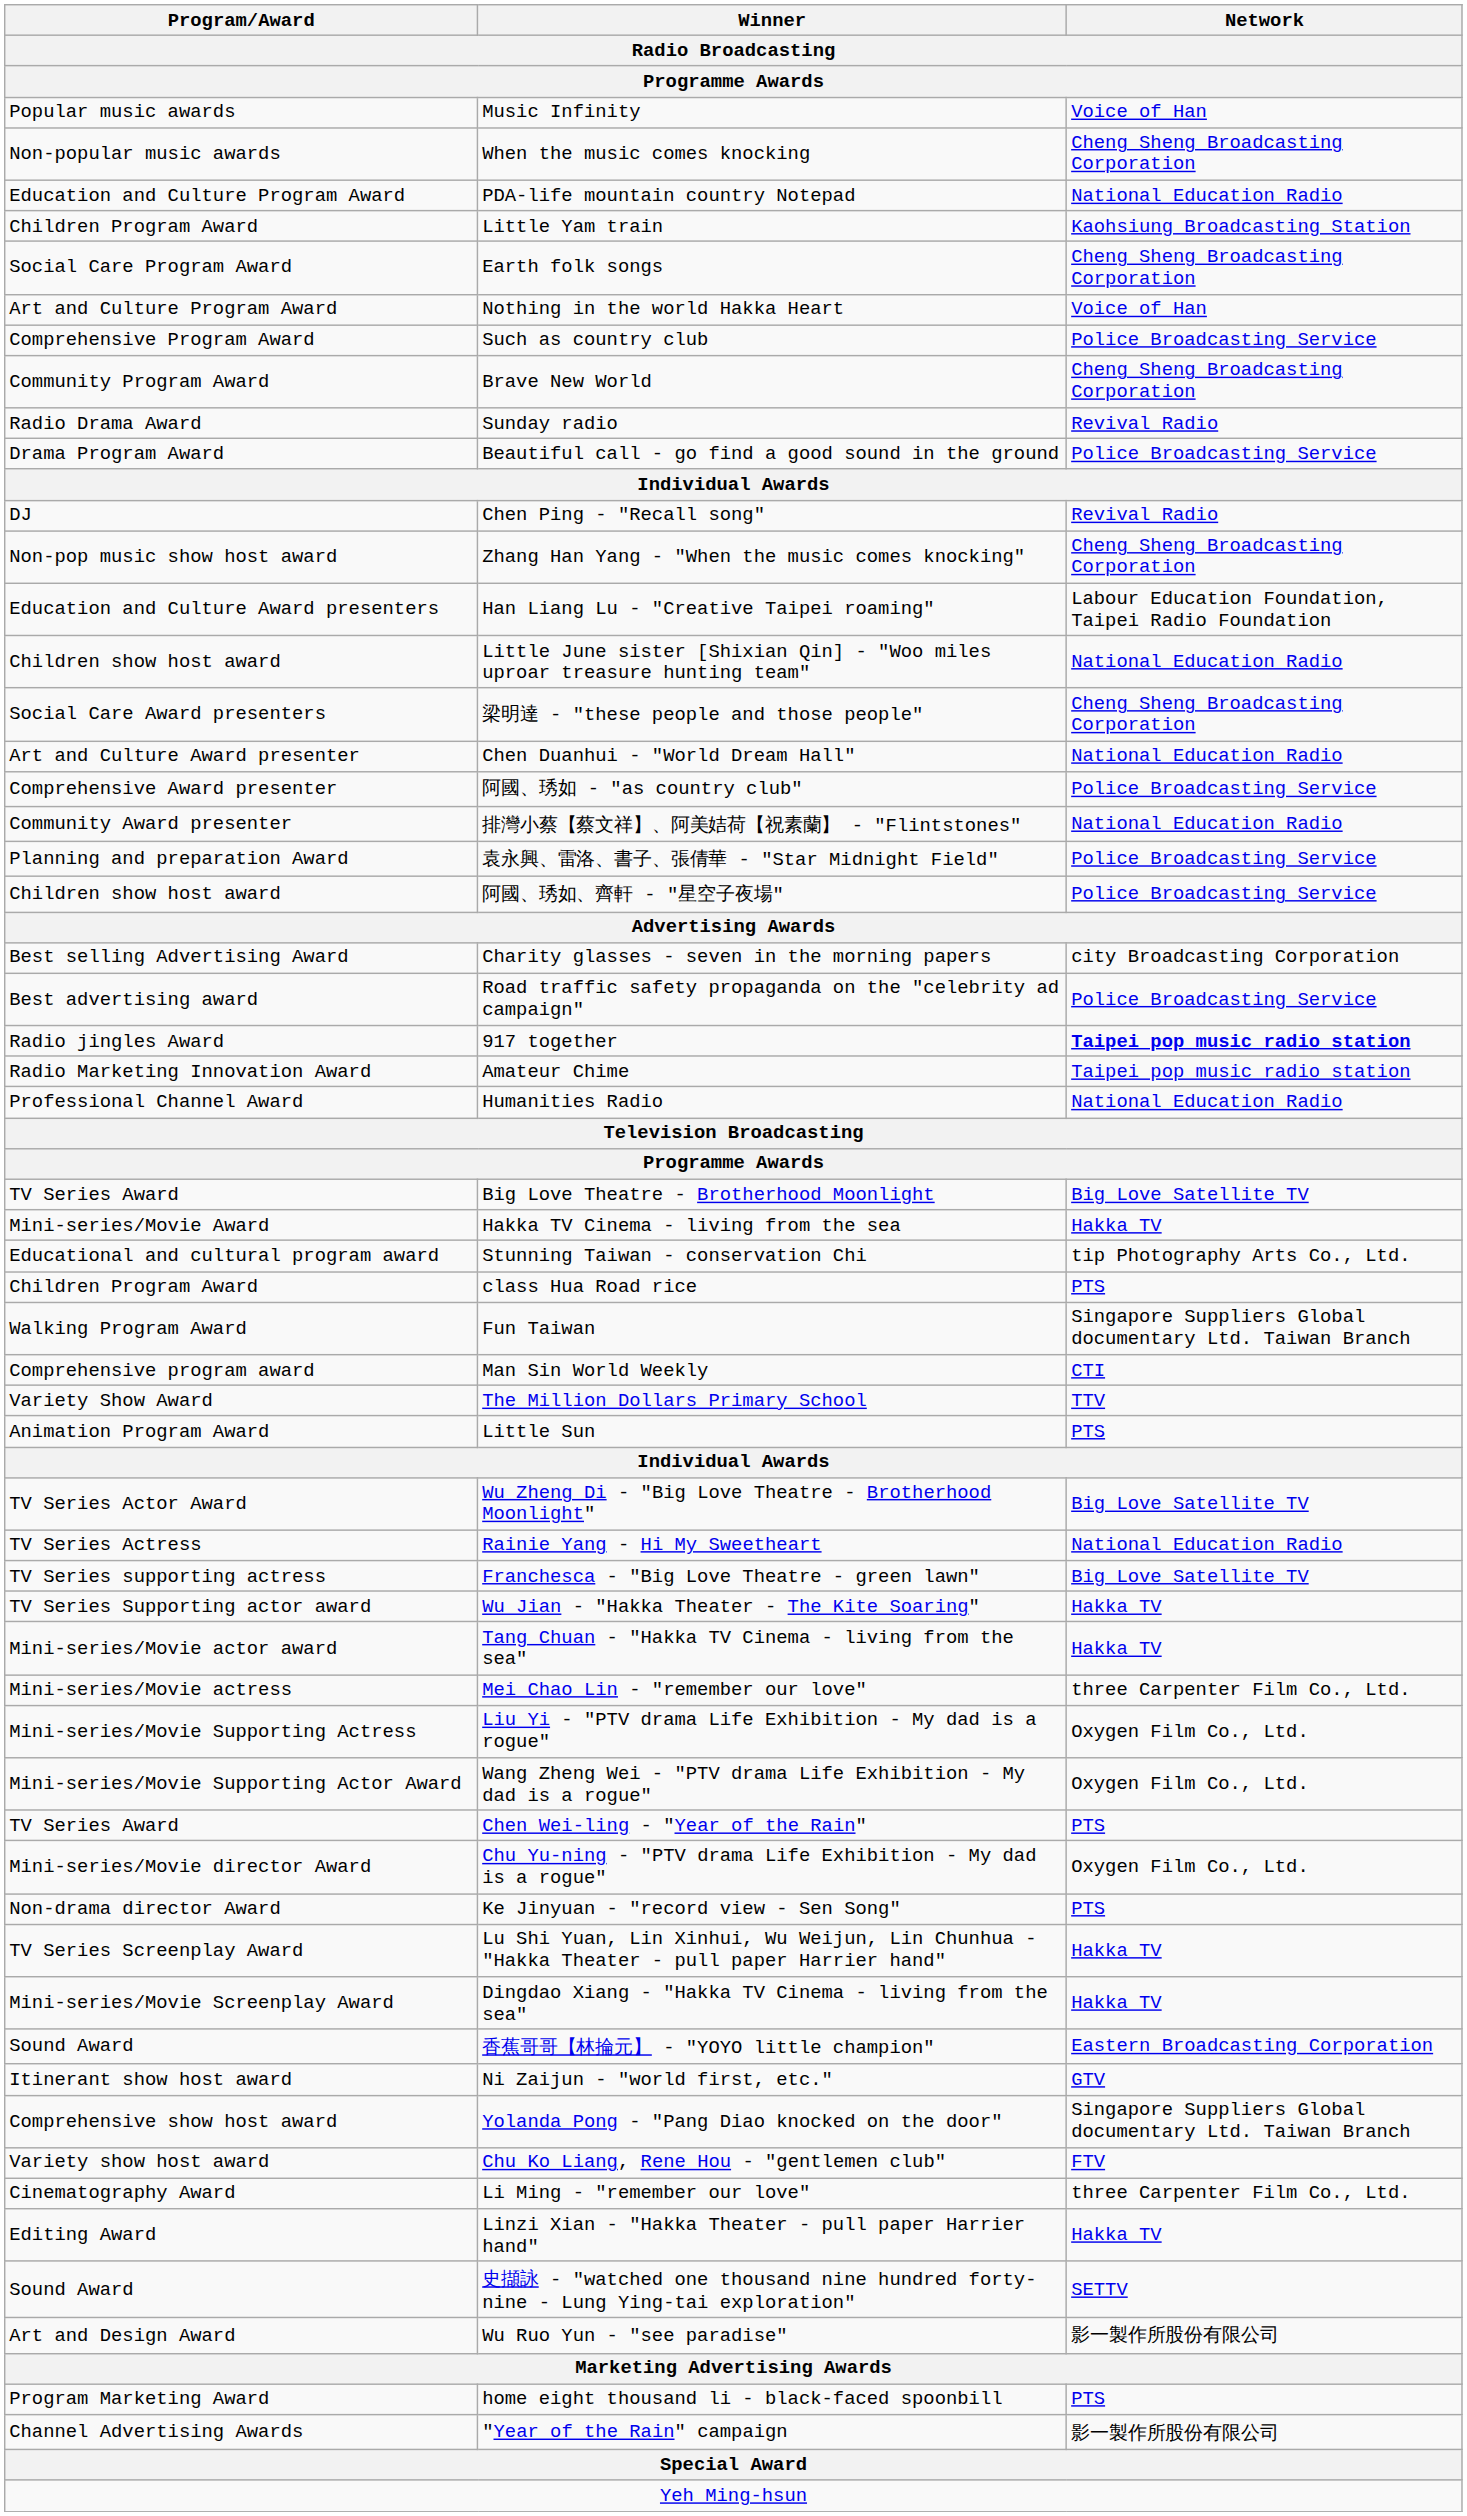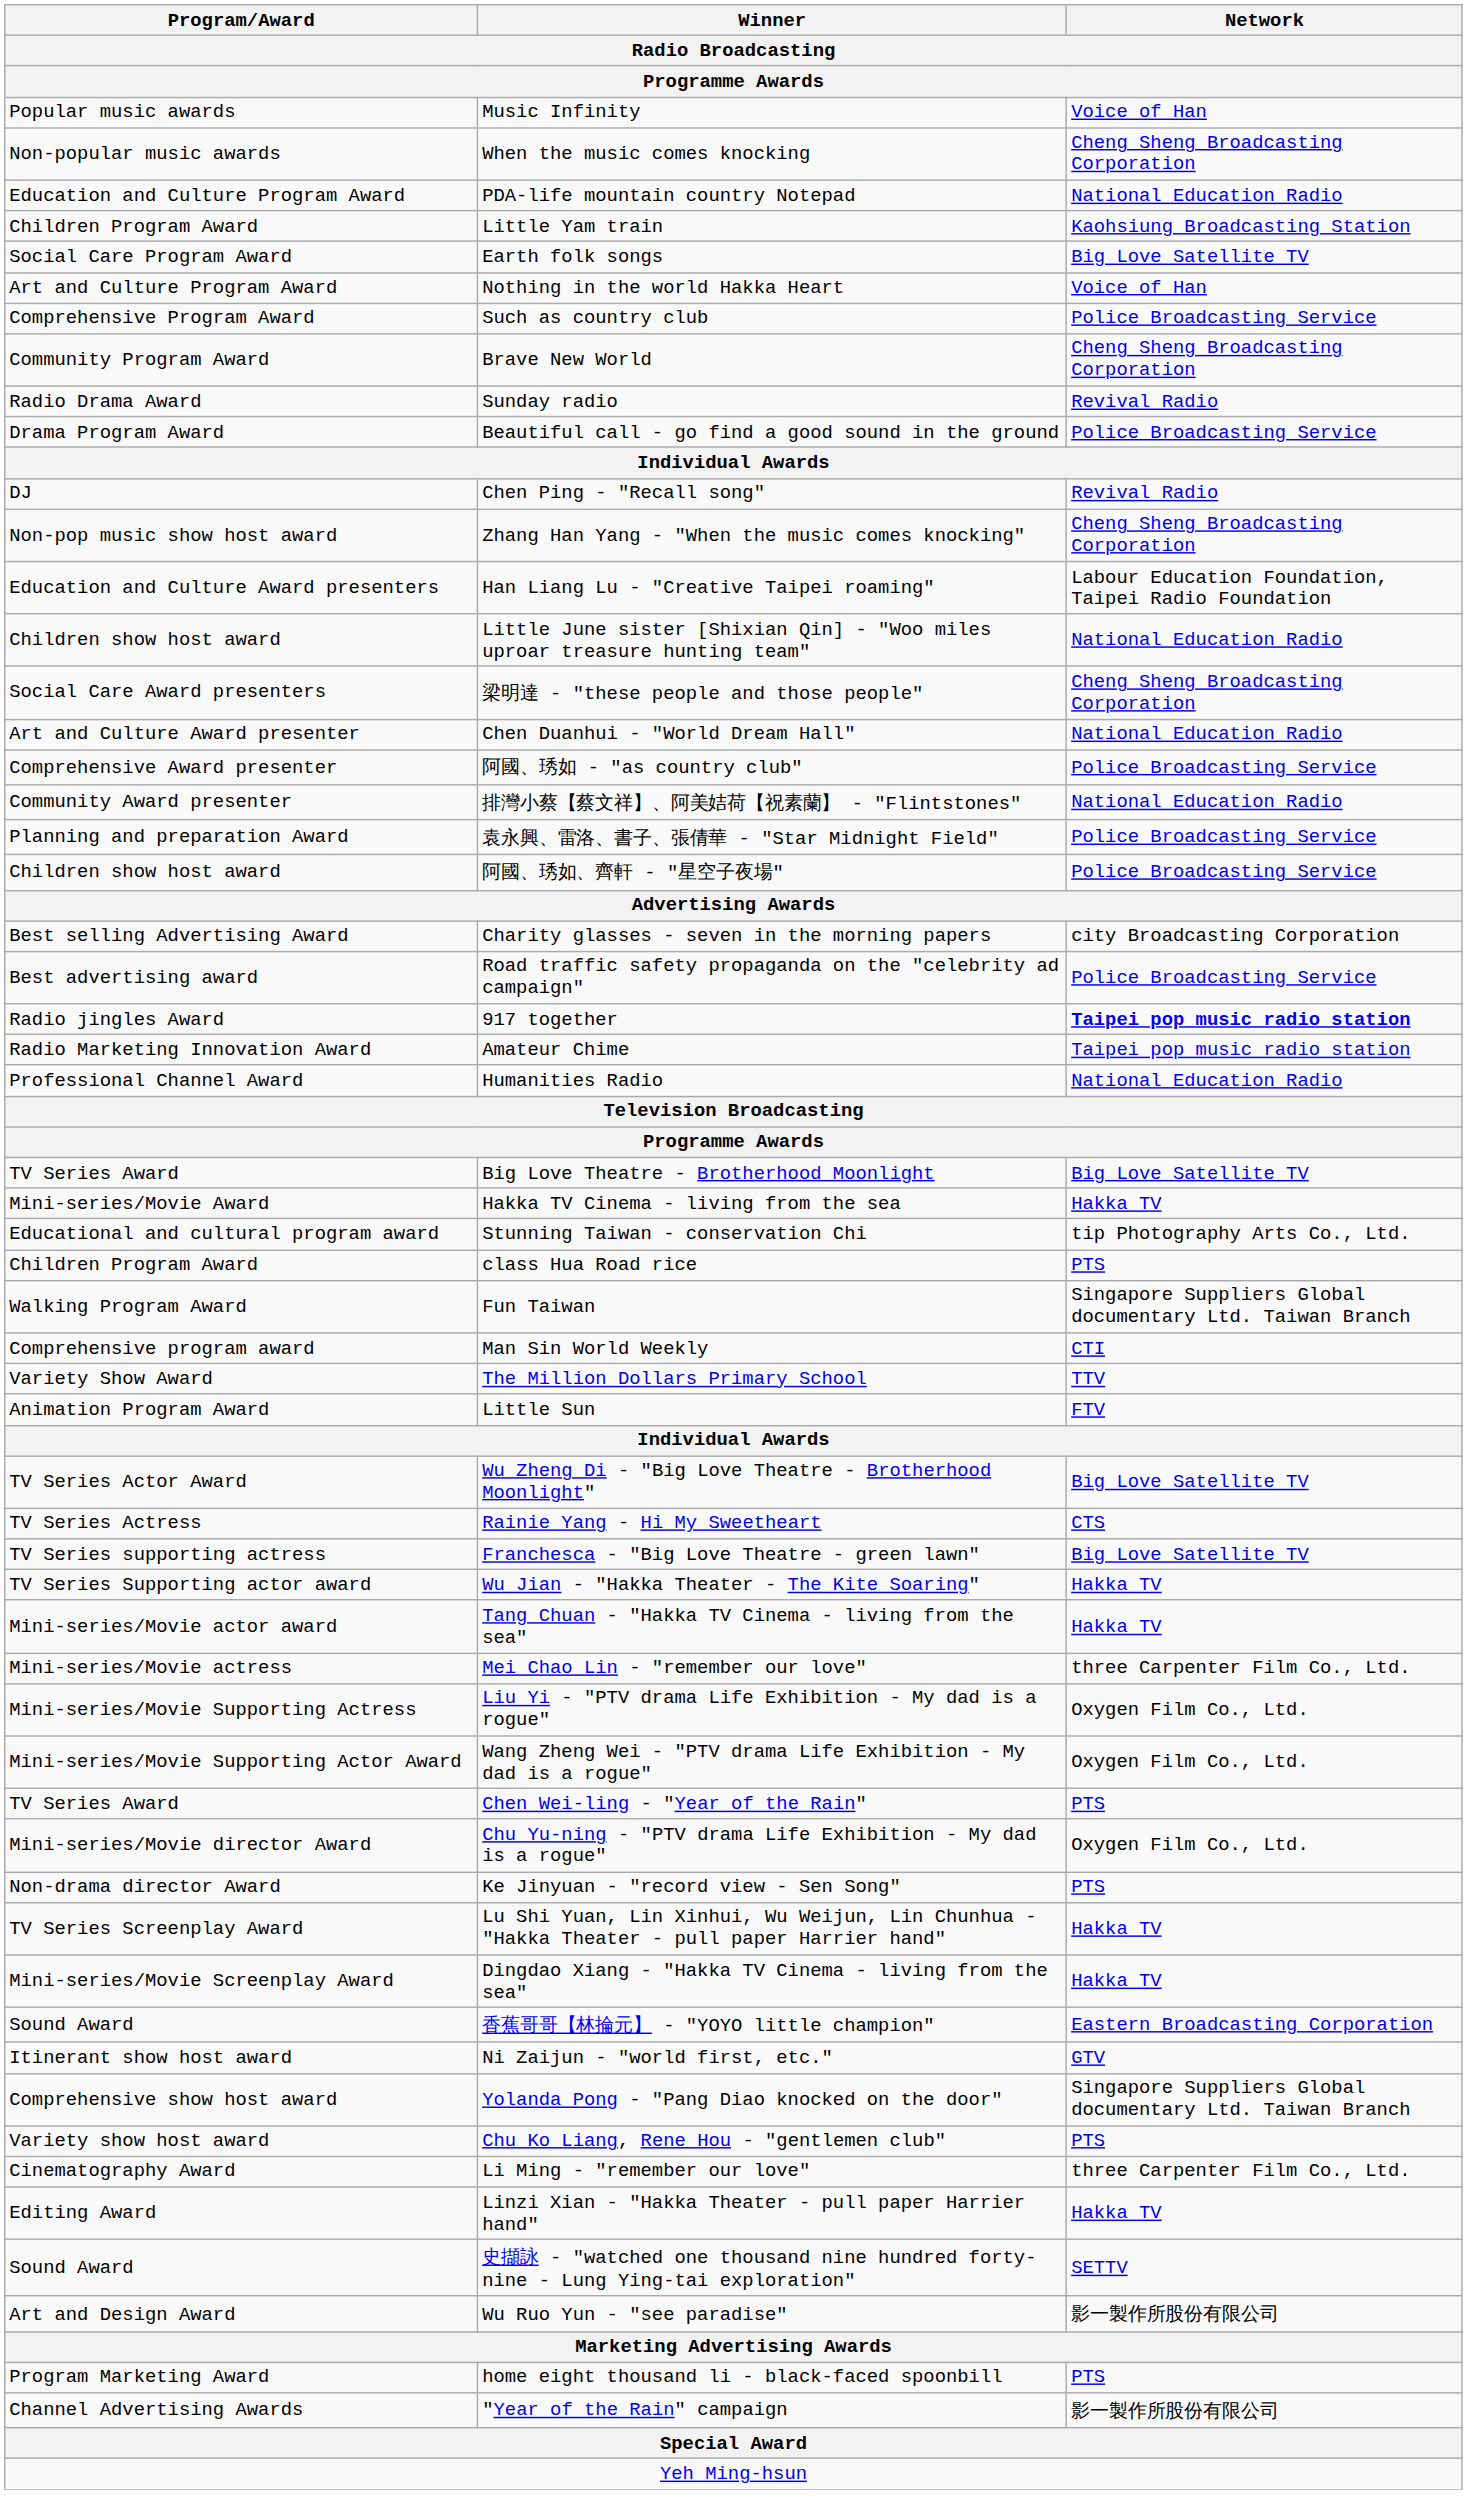 <table class="wikitable">
 <tr>
 <th style="width:240pt;">Program/Award</th>
 <th style="width:300pt;">Winner</th>
 <th style="width:200pt;">Network</th>
 </tr>
 <tr>
 <th colspan=3 style="text-align:center" style="background:#99CCFF;">Radio Broadcasting</th>
 </tr>
 <tr>
 <th colspan=3 style="text-align:center" style="background:LightSteelBlue;">Programme Awards</th>
 </tr>
 <tr>
 <td>Popular music awards</td>
 <td>Music Infinity</td>
 <td><a href='#'>Voice of Han</a></td>
 </tr>
 <tr>
 <td>Non-popular music awards</td>
 <td>When the music comes knocking</td>
 <td><a href='#'>Cheng Sheng Broadcasting Corporation</a></td>
 </tr>
 <tr>
 <td>Education and Culture Program Award</td>
 <td>PDA-life mountain country Notepad</td>
 <td><a href='#'>National Education Radio</a></td>
 </tr>
 <tr>
 <td>Children Program Award</td>
 <td>Little Yam train</td>
 <td><a href='#'>Kaohsiung Broadcasting Station</a></td>
 </tr>
 <tr>
 <td>Social Care Program Award</td>
 <td>Earth folk songs</td>
-<td><a href='#'>Cheng Sheng Broadcasting Corporation</a></td>
+<td><a href='#'>Big Love Satellite TV</a></td>
 </tr>
 <tr>
 <td>Art and Culture Program Award</td>
 <td>Nothing in the world Hakka Heart</td>
 <td><a href='#'>Voice of Han</a></td>
 </tr>
 <tr>
 <td>Comprehensive Program Award</td>
 <td>Such as country club</td>
 <td><a href='#'>Police Broadcasting Service</a></td>
 </tr>
 <tr>
 <td>Community Program Award</td>
 <td>Brave New World</td>
 <td><a href='#'>Cheng Sheng Broadcasting Corporation</a></td>
 </tr>
 <tr>
 <td>Radio Drama Award</td>
 <td>Sunday radio</td>
 <td><a href='#'>Revival Radio</a></td>
 </tr>
 <tr>
 <td>Drama Program Award</td>
 <td>Beautiful call - go find a good sound in the ground</td>
 <td><a href='#'>Police Broadcasting Service</a></td>
 </tr>
 <tr>
 <th colspan=3 style="text-align:center" style="background:LightSteelBlue;">Individual Awards</th>
 </tr>
 <tr>
 <td>DJ</td>
 <td>Chen Ping - "Recall song"</td>
 <td><a href='#'>Revival Radio</a></td>
 </tr>
 <tr>
 <td>Non-pop music show host award</td>
 <td>Zhang Han Yang - "When the music comes knocking"</td>
 <td><a href='#'>Cheng Sheng Broadcasting Corporation</a></td>
 </tr>
 <tr>
 <td>Education and Culture Award presenters</td>
 <td>Han Liang Lu - "Creative Taipei roaming"</td>
 <td>Labour Education Foundation, Taipei Radio Foundation</td>
 </tr>
 <tr>
 <td>Children show host award</td>
 <td>Little June sister [Shixian Qin] - "Woo miles uproar treasure hunting team"</td>
 <td><a href='#'>National Education Radio</a></td>
 </tr>
 <tr>
 <td>Social Care Award presenters</td>
 <td>梁明達 - "these people and those people"</td>
 <td><a href='#'>Cheng Sheng Broadcasting Corporation</a></td>
 </tr>
 <tr>
 <td>Art and Culture Award presenter</td>
 <td>Chen Duanhui - "World Dream Hall"</td>
 <td><a href='#'>National Education Radio</a></td>
 </tr>
 <tr>
 <td>Comprehensive Award presenter</td>
 <td>阿國、琇如 - "as country club"</td>
 <td><a href='#'>Police Broadcasting Service</a></td>
 </tr>
 <tr>
 <td>Community Award presenter</td>
 <td>排灣小蔡【蔡文祥】、阿美姞荷【祝素蘭】 - "Flintstones"</td>
 <td><a href='#'>National Education Radio</a></td>
 </tr>
 <tr>
 <td>Planning and preparation Award</td>
 <td>袁永興、雷洛、書子、張倩華 - "Star Midnight Field"</td>
 <td><a href='#'>Police Broadcasting Service</a></td>
 </tr>
 <tr>
 <td>Children show host award</td>
 <td>阿國、琇如、齊軒 - "星空子夜場"</td>
 <td><a href='#'>Police Broadcasting Service</a></td>
 </tr>
 <tr>
 <th colspan=3 style="text-align:center" style="background:LightSteelBlue;">Advertising Awards</th>
 </tr>
 <tr>
 <td>Best selling Advertising Award</td>
 <td>Charity glasses - seven in the morning papers</td>
 <td>city Broadcasting Corporation</td>
 </tr>
 <tr>
 <td>Best advertising award</td>
 <td>Road traffic safety propaganda on the "celebrity ad campaign"</td>
 <td><a href='#'>Police Broadcasting Service</a></td>
 </tr>
 <tr>
 <td>Radio jingles Award</td>
 <td>917 together</td>
 <td><strong><a href='#'>Taipei pop music radio station</a></strong></td>
 </tr>
 <tr>
 <td>Radio Marketing Innovation Award</td>
 <td>Amateur Chime</td>
 <td><a href='#'>Taipei pop music radio station</a></td>
 </tr>
 <tr>
 <td>Professional Channel Award</td>
 <td>Humanities Radio</td>
 <td><a href='#'>National Education Radio</a></td>
 </tr>
 <tr>
 <th colspan=3 style="text-align:center" style="background:#99CCFF;">Television Broadcasting</th>
 </tr>
 <tr>
 <th colspan=3 style="text-align:center" style="background:LightSteelBlue;">Programme Awards</th>
 </tr>
 <tr>
 <td>TV Series Award</td>
 <td>Big Love Theatre - <a href='#'>Brotherhood Moonlight</a></td>
 <td><a href='#'>Big Love Satellite TV</a></td>
 </tr>
 <tr>
 <td>Mini-series/Movie Award</td>
 <td>Hakka TV Cinema - living from the sea</td>
 <td><a href='#'>Hakka TV</a></td>
 </tr>
 <tr>
 <td>Educational and cultural program award</td>
 <td>Stunning Taiwan - conservation Chi</td>
 <td>tip Photography Arts Co., Ltd.</td>
 </tr>
 <tr>
 <td>Children Program Award</td>
 <td>class Hua Road rice</td>
 <td><a href='#'>PTS</a></td>
 </tr>
 <tr>
 <td>Walking Program Award</td>
 <td>Fun Taiwan</td>
 <td>Singapore Suppliers Global documentary Ltd. Taiwan Branch</td>
 </tr>
 <tr>
 <td>Comprehensive program award</td>
 <td>Man Sin World Weekly</td>
 <td><a href='#'>CTI</a></td>
 </tr>
 <tr>
 <td>Variety Show Award</td>
 <td><a href='#'>The Million Dollars Primary School</a></td>
 <td><a href='#'>TTV</a></td>
 </tr>
 <tr>
 <td>Animation Program Award</td>
 <td>Little Sun</td>
-<td><a href='#'>PTS</a></td>
+<td><a href='#'>FTV</a></td>
 </tr>
 <tr>
 <th colspan=3 style="text-align:center" style="background:LightSteelBlue;">Individual Awards</th>
 </tr>
 <tr>
 <td>TV Series Actor Award</td>
 <td><a href='#'>Wu Zheng Di</a> - "Big Love Theatre - <a href='#'>Brotherhood Moonlight</a>"</td>
 <td><a href='#'>Big Love Satellite TV</a></td>
 </tr>
 <tr>
 <td>TV Series Actress</td>
 <td><a href='#'>Rainie Yang</a> - <a href='#'>Hi My Sweetheart</a></td>
-<td><a href='#'>National Education Radio</a></td>
+<td><a href='#'>CTS</a></td>
 </tr>
 <tr>
 <td>TV Series supporting actress</td>
 <td><a href='#'>Franchesca</a> - "Big Love Theatre - green lawn"</td>
 <td><a href='#'>Big Love Satellite TV</a></td>
 </tr>
 <tr>
 <td>TV Series Supporting actor award</td>
 <td><a href='#'>Wu Jian</a> - "Hakka Theater - <a href='#'>The Kite Soaring</a>"</td>
 <td><a href='#'>Hakka TV</a></td>
 </tr>
 <tr>
 <td>Mini-series/Movie actor award</td>
 <td><a href='#'>Tang Chuan</a> - "Hakka TV Cinema - living from the sea"</td>
 <td><a href='#'>Hakka TV</a></td>
 </tr>
 <tr>
 <td>Mini-series/Movie actress</td>
 <td><a href='#'>Mei Chao Lin</a> - "remember our love"</td>
 <td>three Carpenter Film Co., Ltd.</td>
 </tr>
 <tr>
 <td>Mini-series/Movie Supporting Actress</td>
 <td><a href='#'>Liu Yi</a> - "PTV drama Life Exhibition - My dad is a rogue"</td>
 <td>Oxygen Film Co., Ltd.</td>
 </tr>
 <tr>
 <td>Mini-series/Movie Supporting Actor Award</td>
 <td>Wang Zheng Wei - "PTV drama Life Exhibition - My dad is a rogue"</td>
 <td>Oxygen Film Co., Ltd.</td>
 </tr>
 <tr>
 <td>TV Series Award</td>
 <td><a href='#'>Chen Wei-ling</a> - "<a href='#'>Year of the Rain</a>"</td>
 <td><a href='#'>PTS</a></td>
 </tr>
 <tr>
 <td>Mini-series/Movie director Award</td>
 <td><a href='#'>Chu Yu-ning</a> - "PTV drama Life Exhibition - My dad is a rogue"</td>
 <td>Oxygen Film Co., Ltd.</td>
 </tr>
 <tr>
 <td>Non-drama director Award</td>
 <td>Ke Jinyuan - "record view - Sen Song"</td>
 <td><a href='#'>PTS</a></td>
 </tr>
 <tr>
 <td>TV Series Screenplay Award</td>
 <td>Lu Shi Yuan, Lin Xinhui, Wu Weijun, Lin Chunhua - "Hakka Theater - pull paper Harrier hand"</td>
 <td><a href='#'>Hakka TV</a></td>
 </tr>
 <tr>
 <td>Mini-series/Movie Screenplay Award</td>
 <td>Dingdao Xiang - "Hakka TV Cinema - living from the sea"</td>
 <td><a href='#'>Hakka TV</a></td>
 </tr>
 <tr>
 <td>Sound Award</td>
 <td><a href='#'>香蕉哥哥【林掄元】</a> - "YOYO little champion"</td>
 <td><a href='#'>Eastern Broadcasting Corporation</a></td>
 </tr>
 <tr>
 <td>Itinerant show host award</td>
 <td>Ni Zaijun - "world first, etc."</td>
 <td><a href='#'>GTV</a></td>
 </tr>
 <tr>
 <td>Comprehensive show host award</td>
 <td><a href='#'>Yolanda Pong</a> - "Pang Diao knocked on the door"</td>
 <td>Singapore Suppliers Global documentary Ltd. Taiwan Branch</td>
 </tr>
 <tr>
 <td>Variety show host award</td>
 <td><a href='#'>Chu Ko Liang</a>, <a href='#'>Rene Hou</a> - "gentlemen club"</td>
-<td><a href='#'>FTV</a></td>
+<td><a href='#'>PTS</a></td>
 </tr>
 <tr>
 <td>Cinematography Award</td>
 <td>Li Ming - "remember our love"</td>
 <td>three Carpenter Film Co., Ltd.</td>
 </tr>
 <tr>
 <td>Editing Award</td>
 <td>Linzi Xian - "Hakka Theater - pull paper Harrier hand"</td>
 <td><a href='#'>Hakka TV</a></td>
 </tr>
 <tr>
 <td>Sound Award</td>
 <td><a href='#'>史擷詠</a> - "watched one thousand nine hundred forty-nine - Lung Ying-tai exploration"</td>
 <td><a href='#'>SETTV</a></td>
 </tr>
 <tr>
 <td>Art and Design Award</td>
 <td>Wu Ruo Yun - "see paradise"</td>
 <td>影一製作所股份有限公司</td>
 </tr>
 <tr>
 <th colspan=3 style="text-align:center" style="background:LightSteelBlue;">Marketing Advertising Awards</th>
 </tr>
 <tr>
 <td>Program Marketing Award</td>
 <td>home eight thousand li - black-faced spoonbill</td>
 <td><a href='#'>PTS</a></td>
 </tr>
 <tr>
 <td>Channel Advertising Awards</td>
 <td>"<a href='#'>Year of the Rain</a>" campaign</td>
 <td>影一製作所股份有限公司</td>
 </tr>
 <tr>
 <th colspan=3 style="text-align:center" style="background:#99CCFF;">Special Award</th>
 </tr>
 <tr>
 <td colspan=3 style="text-align:center"><a href='#'>Yeh Ming-hsun</a></td>
 </tr>
 </table>
